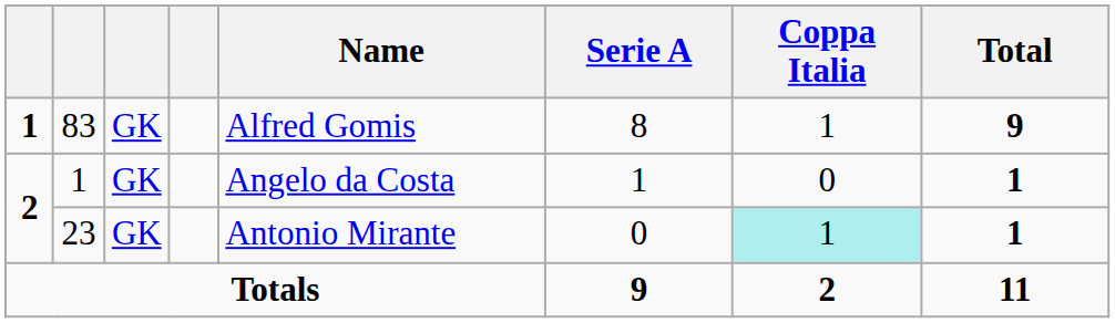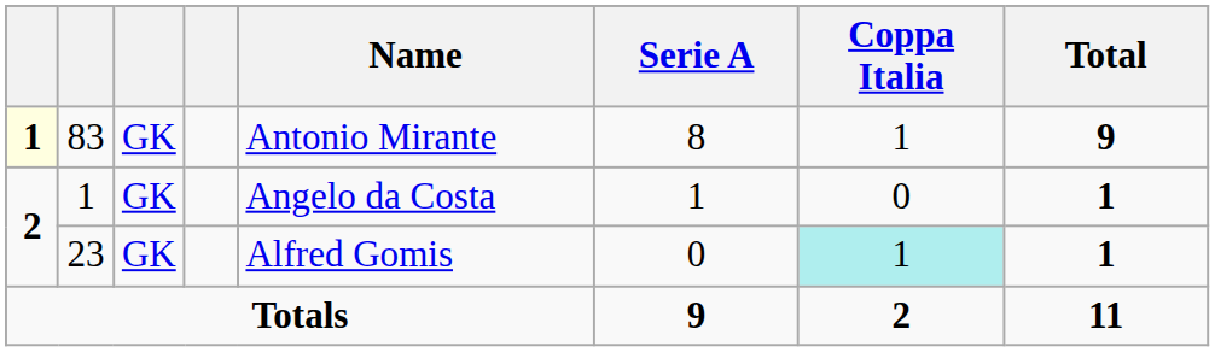 <table class="wikitable" style="text-align:center">
 <tr>
 <th width=15></th>
 <th width=15></th>
 <th width=15></th>
 <th width=15></th>
 <th width=145>Name</th>
 <th width=80><a href='#'>Serie A</a></th>
 <th width=80><a href='#'>Coppa Italia</a></th>
 <th width=80>Total</th>
 </tr>
 <tr>
-<td><strong>1</strong></td>
+<td style="background: lightyellow;"><strong>1</strong></td>
 <td>83</td>
 <td><a href='#'>GK</a></td>
 <td></td>
-<td align=left><a href='#'>Alfred Gomis</a></td>
+<td align=left><a href='#'>Antonio Mirante</a></td>
 <td>8</td>
 <td>1</td>
 <td><strong>9</strong></td>
 </tr>
 <tr>
 <td rowspan=2><strong>2</strong></td>
 <td>1</td>
 <td><a href='#'>GK</a></td>
 <td></td>
 <td align=left><a href='#'>Angelo da Costa</a></td>
 <td>1</td>
 <td>0</td>
 <td><strong>1</strong></td>
 </tr>
 <tr>
 <td>23</td>
 <td><a href='#'>GK</a></td>
 <td></td>
-<td align=left><a href='#'>Antonio Mirante</a></td>
+<td align=left><a href='#'>Alfred Gomis</a></td>
 <td>0</td>
 <td style="background: paleturquoise;">1</td>
 <td><strong>1</strong></td>
 </tr>
 <tr>
 <td colspan=5><strong>Totals</strong></td>
 <td><strong>9</strong></td>
 <td><strong>2</strong></td>
 <td><strong>11</strong></td>
 </tr>
 </table>
